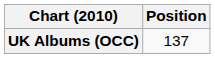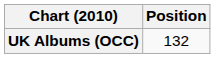 <table class="wikitable plainrowheaders" style="text-align:center">
 <tr>
 <th scope="col">Chart (2010)</th>
 <th scope="col">Position</th>
 </tr>
 <tr>
 <th scope="row">UK Albums (OCC)</th>
-<td>137</td>
+<td>132</td>
 </tr>
 </table>
